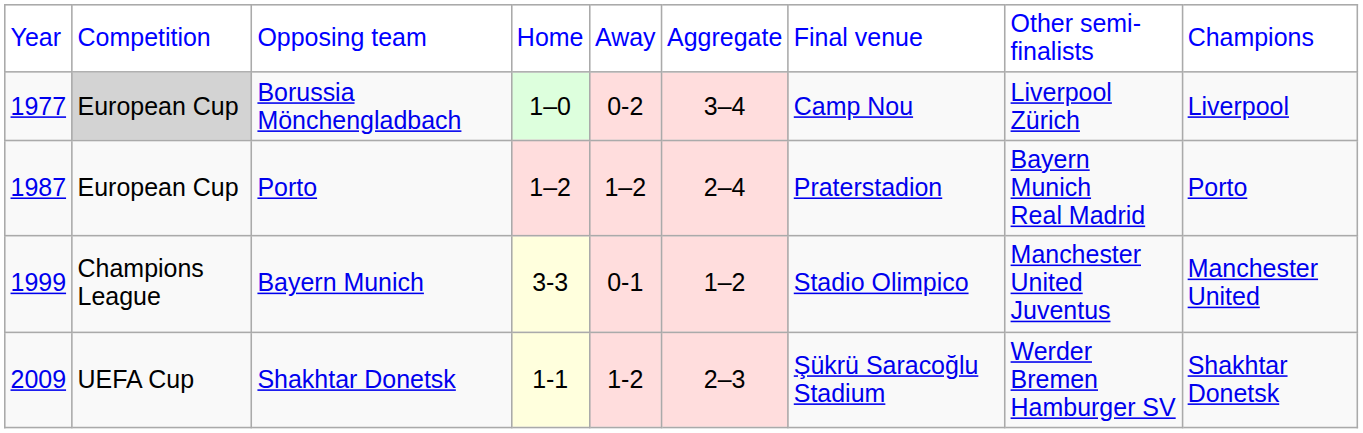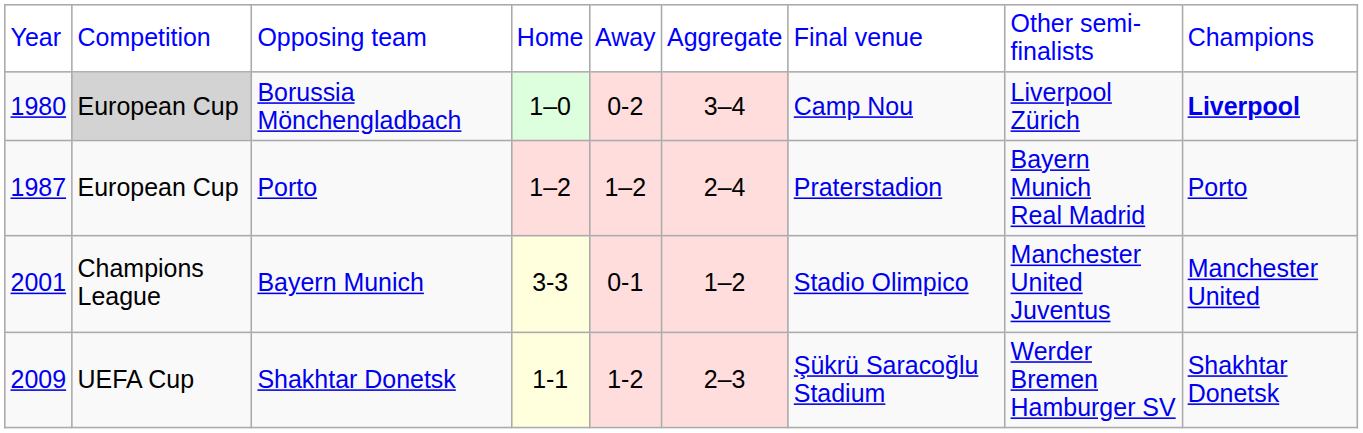 <table class="wikitable">
 <tr>
 <td style="background:white;color:blue">Year</td>
 <td style="background:white;color:blue">Competition</td>
 <td style="background:white;color:blue">Opposing team</td>
 <td style="background:white;color:blue">Home</td>
 <td style="background:white;color:blue">Away</td>
 <td style="background:white;color:blue">Aggregate</td>
 <td style="background:white;color:blue">Final venue</td>
 <td style="background:white;color:blue">Other semi-finalists</td>
 <td style="background:white;color:blue">Champions</td>
 </tr>
 <tr>
-<td><a href='#'>1977</a></td>
+<td><a href='#'>1980</a></td>
 <td style="background: lightgrey;">European Cup</td>
 <td> <a href='#'>Borussia Mönchengladbach</a></td>
 <td style="text-align:center; background:#dfd;">1–0</td>
 <td style="text-align:center; background:#fdd;">0-2</td>
 <td style="text-align:center; background:#fdd;">3–4</td>
 <td> <a href='#'>Camp Nou</a></td>
 <td> <a href='#'>Liverpool</a> <br>  <a href='#'>Zürich</a></td>
-<td> <a href='#'>Liverpool</a></td>
+<td><strong> <a href='#'>Liverpool</a></strong></td>
 </tr>
 <tr>
 <td><a href='#'>1987</a></td>
 <td>European Cup</td>
 <td> <a href='#'>Porto</a></td>
 <td style="text-align:center; background:#fdd;">1–2</td>
 <td style="text-align:center; background:#fdd;">1–2</td>
 <td style="text-align:center; background:#fdd;">2–4</td>
 <td> <a href='#'>Praterstadion</a></td>
 <td> <a href='#'>Bayern Munich</a> <br>  <a href='#'>Real Madrid</a></td>
 <td> <a href='#'>Porto</a></td>
 </tr>
 <tr>
-<td><a href='#'>1999</a></td>
+<td><a href='#'>2001</a></td>
 <td>Champions League</td>
 <td> <a href='#'>Bayern Munich</a></td>
 <td style="text-align:center; background:#ffd;">3-3</td>
 <td style="text-align:center; background:#fdd;">0-1</td>
 <td style="text-align:center; background:#fdd;">1–2</td>
 <td> <a href='#'>Stadio Olimpico</a></td>
 <td> <a href='#'>Manchester United</a> <br>  <a href='#'>Juventus</a></td>
 <td> <a href='#'>Manchester United</a></td>
 </tr>
 <tr>
 <td><a href='#'>2009</a></td>
 <td>UEFA Cup</td>
 <td> <a href='#'>Shakhtar Donetsk</a></td>
 <td style="text-align:center; background:#ffd;">1-1</td>
 <td style="text-align:center; background:#fdd;">1-2</td>
 <td style="text-align:center; background:#fdd;">2–3</td>
 <td> <a href='#'>Şükrü Saracoğlu Stadium</a></td>
 <td> <a href='#'>Werder Bremen</a> <br>  <a href='#'>Hamburger SV</a></td>
 <td> <a href='#'>Shakhtar Donetsk</a></td>
 </tr>
 </table>
